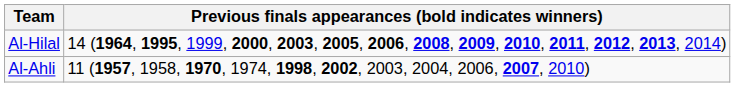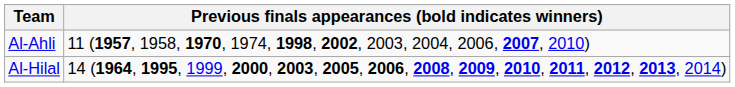 <table class="wikitable">
 <tr>
 <th>Team</th>
 <th>Previous finals appearances (bold indicates winners)</th>
 </tr>
 <tr>
+<td><a href='#'>Al-Ahli</a></td>
+<td>11 (<strong>1957</strong>, 1958, <strong>1970</strong>, 1974, <strong>1998</strong>, <strong>2002</strong>, 2003, 2004, 2006, <strong><a href='#'>2007</a></strong>, <a href='#'>2010</a>)</td>
+</tr>
+<tr>
 <td><a href='#'>Al-Hilal</a></td>
 <td>14 (<strong>1964</strong>, <strong>1995</strong>, <a href='#'>1999</a>, <strong>2000</strong>, <strong>2003</strong>, <strong>2005</strong>, <strong>2006</strong>, <strong><a href='#'>2008</a></strong>, <strong><a href='#'>2009</a></strong>, <strong><a href='#'>2010</a></strong>, <strong><a href='#'>2011</a></strong>, <strong><a href='#'>2012</a></strong>, <strong><a href='#'>2013</a></strong>, <a href='#'>2014</a>)</td>
 </tr>
-<tr>
-<td><a href='#'>Al-Ahli</a></td>
-<td>11 (<strong>1957</strong>, 1958, <strong>1970</strong>, 1974, <strong>1998</strong>, <strong>2002</strong>, 2003, 2004, 2006, <strong><a href='#'>2007</a></strong>, <a href='#'>2010</a>)</td>
-</tr>
 </table>
